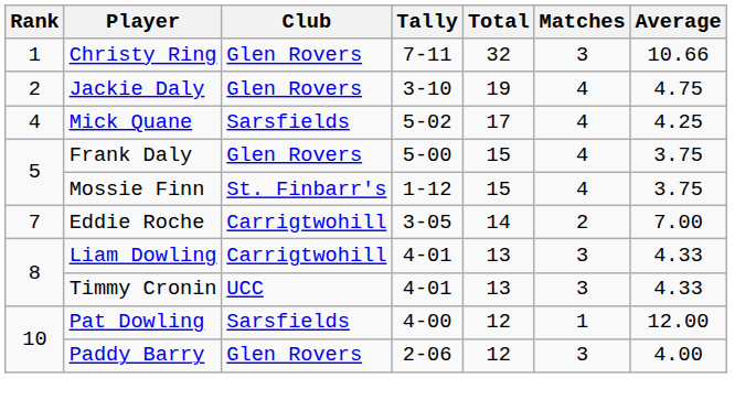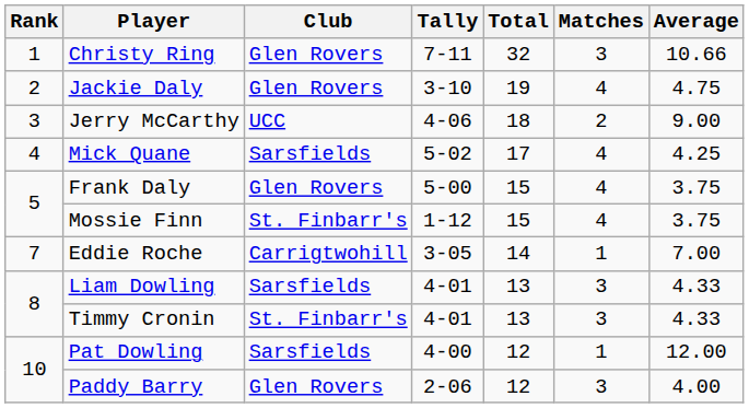 <table class="wikitable">
 <tr>
 <th>Rank</th>
 <th>Player</th>
 <th>Club</th>
 <th>Tally</th>
 <th>Total</th>
 <th>Matches</th>
 <th>Average</th>
 </tr>
 <tr>
 <td rowspan="1" style="text-align:center;">1</td>
 <td><a href='#'>Christy Ring</a></td>
 <td><a href='#'>Glen Rovers</a></td>
 <td align=center>7-11</td>
 <td align=center>32</td>
 <td align=center>3</td>
 <td align=center>10.66</td>
 </tr>
 <tr>
 <td rowspan="1" style="text-align:center;">2</td>
 <td><a href='#'>Jackie Daly</a></td>
 <td><a href='#'>Glen Rovers</a></td>
 <td align=center>3-10</td>
 <td align=center>19</td>
 <td align=center>4</td>
 <td align=center>4.75</td>
+</tr>
+<tr>
+<td rowspan="1" style="text-align:center;">3</td>
+<td>Jerry McCarthy</td>
+<td><a href='#'>UCC</a></td>
+<td align=center>4-06</td>
+<td align=center>18</td>
+<td align=center>2</td>
+<td align=center>9.00</td>
 </tr>
 <tr>
 <td rowspan="1" style="text-align:center;">4</td>
 <td><a href='#'>Mick Quane</a></td>
 <td><a href='#'>Sarsfields</a></td>
 <td align=center>5-02</td>
 <td align=center>17</td>
 <td align=center>4</td>
 <td align=center>4.25</td>
 </tr>
 <tr>
 <td rowspan="2" style="text-align:center;">5</td>
 <td>Frank Daly</td>
 <td><a href='#'>Glen Rovers</a></td>
 <td align=center>5-00</td>
 <td align=center>15</td>
 <td align=center>4</td>
 <td align=center>3.75</td>
 </tr>
 <tr>
 <td>Mossie Finn</td>
 <td><a href='#'>St. Finbarr's</a></td>
 <td align=center>1-12</td>
 <td align=center>15</td>
 <td align=center>4</td>
 <td align=center>3.75</td>
 </tr>
 <tr>
 <td rowspan="1" style="text-align:center;">7</td>
 <td>Eddie Roche</td>
 <td><a href='#'>Carrigtwohill</a></td>
 <td align=center>3-05</td>
 <td align=center>14</td>
-<td align=center>2</td>
+<td align=center>1</td>
 <td align=center>7.00</td>
 </tr>
 <tr>
 <td rowspan="2" style="text-align:center;">8</td>
 <td><a href='#'>Liam Dowling</a></td>
-<td><a href='#'>Carrigtwohill</a></td>
+<td><a href='#'>Sarsfields</a></td>
 <td align=center>4-01</td>
 <td align=center>13</td>
 <td align=center>3</td>
 <td align=center>4.33</td>
 </tr>
 <tr>
 <td>Timmy Cronin</td>
-<td><a href='#'>UCC</a></td>
+<td><a href='#'>St. Finbarr's</a></td>
 <td align=center>4-01</td>
 <td align=center>13</td>
 <td align=center>3</td>
 <td align=center>4.33</td>
 </tr>
 <tr>
 <td rowspan="2" style="text-align:center;">10</td>
 <td><a href='#'>Pat Dowling</a></td>
 <td><a href='#'>Sarsfields</a></td>
 <td align=center>4-00</td>
 <td align=center>12</td>
 <td align=center>1</td>
 <td align=center>12.00</td>
 </tr>
 <tr>
 <td><a href='#'>Paddy Barry</a></td>
 <td><a href='#'>Glen Rovers</a></td>
 <td align=center>2-06</td>
 <td align=center>12</td>
 <td align=center>3</td>
 <td align=center>4.00</td>
 </tr>
 </table>
